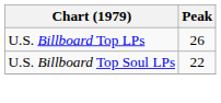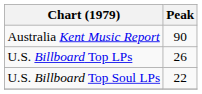 <table class="wikitable">
 <tr>
 <th>Chart (1979)</th>
 <th>Peak<br></th>
+</tr>
+<tr>
+<td>Australia <em><a href='#'>Kent Music Report</a></em> </td>
+<td style="text-align:center;">90</td>
 </tr>
 <tr>
 <td>U.S. <a href='#'><em>Billboard</em> Top LPs</a></td>
 <td align="center">26</td>
 </tr>
 <tr>
 <td>U.S. <em>Billboard</em> <a href='#'>Top Soul LPs</a></td>
 <td align="center">22</td>
 </tr>
 <tr>
 </tr>
 </table>
